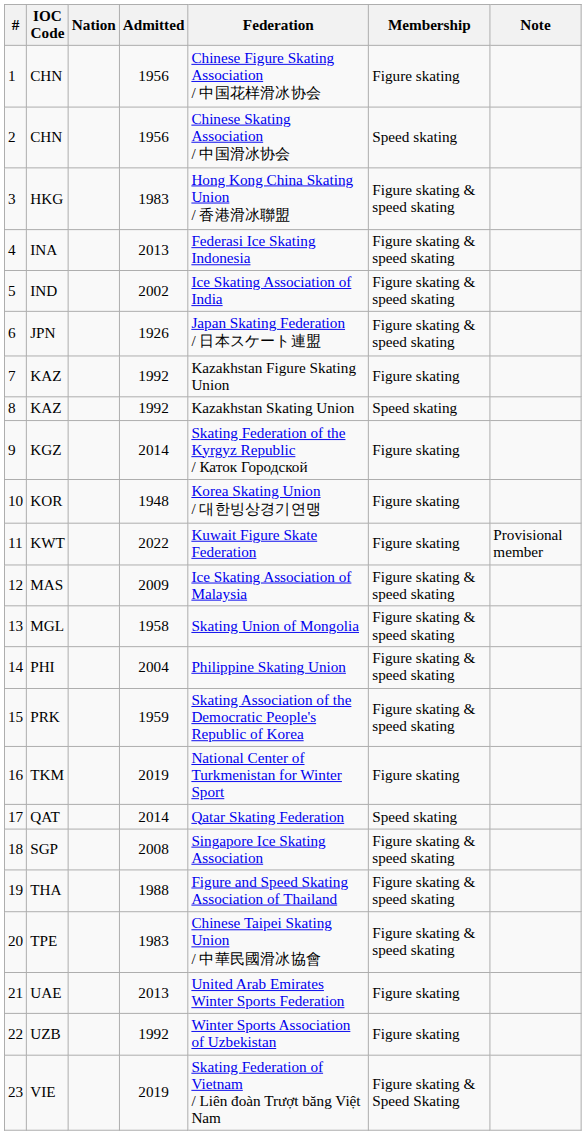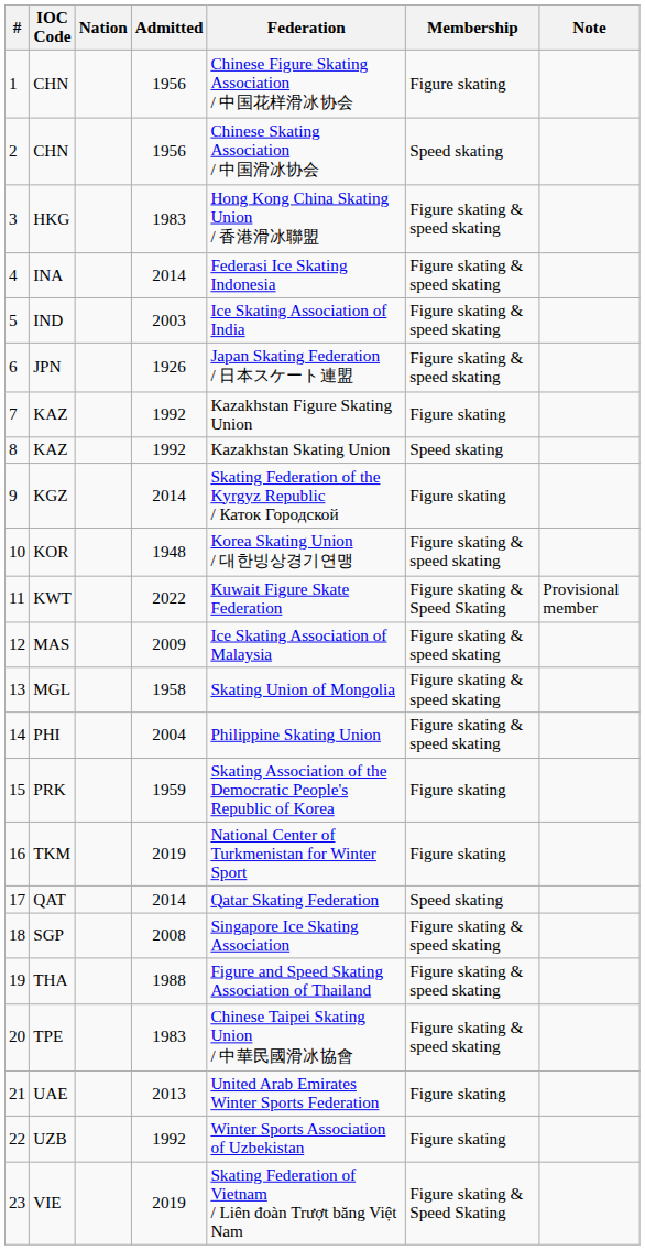 <table class="wikitable sortable">
 <tr>
 <th>#</th>
 <th>IOC <br> Code</th>
 <th>Nation</th>
 <th>Admitted</th>
 <th>Federation</th>
 <th>Membership</th>
 <th>Note</th>
 </tr>
 <tr>
 <td>1</td>
 <td>CHN</td>
 <td></td>
 <td style="text-align: center;">1956</td>
 <td><a href='#'>Chinese Figure Skating Association</a> <br>/ 中国花样滑冰协会</td>
 <td>Figure skating</td>
 <td></td>
 </tr>
 <tr>
 <td>2</td>
 <td>CHN</td>
 <td></td>
 <td style="text-align: center;">1956</td>
 <td><a href='#'>Chinese Skating Association</a> <br>/ 中国滑冰协会</td>
 <td>Speed skating</td>
 <td></td>
 </tr>
 <tr>
 <td>3</td>
 <td>HKG</td>
 <td></td>
 <td style="text-align: center;">1983</td>
 <td><a href='#'>Hong Kong China Skating Union</a> <br>/ 香港滑冰聯盟</td>
 <td>Figure skating & speed skating</td>
 <td></td>
 </tr>
 <tr>
 <td>4</td>
 <td>INA</td>
 <td></td>
-<td style="text-align: center;">2013</td>
+<td style="text-align: center;">2014</td>
 <td><a href='#'>Federasi Ice Skating Indonesia</a></td>
 <td>Figure skating & speed skating</td>
 <td></td>
 </tr>
 <tr>
 <td>5</td>
 <td>IND</td>
 <td></td>
-<td style="text-align: center;">2002</td>
+<td style="text-align: center;">2003</td>
 <td><a href='#'>Ice Skating Association of India</a></td>
 <td>Figure skating & speed skating</td>
 <td></td>
 </tr>
 <tr>
 <td>6</td>
 <td>JPN</td>
 <td></td>
 <td style="text-align: center;">1926</td>
 <td><a href='#'>Japan Skating Federation</a> <br>/ 日本スケート連盟</td>
 <td>Figure skating & speed skating</td>
 <td></td>
 </tr>
 <tr>
 <td>7</td>
 <td>KAZ</td>
 <td></td>
 <td style="text-align: center;">1992</td>
 <td>Kazakhstan Figure Skating Union</td>
 <td>Figure skating</td>
 <td></td>
 </tr>
 <tr>
 <td>8</td>
 <td>KAZ</td>
 <td></td>
 <td style="text-align: center;">1992</td>
 <td>Kazakhstan Skating Union</td>
 <td>Speed skating</td>
 <td></td>
 </tr>
 <tr>
 <td>9</td>
 <td>KGZ</td>
 <td></td>
 <td style="text-align: center;">2014</td>
 <td><a href='#'>Skating Federation of the Kyrgyz Republic</a> <br>/ Каток Городской</td>
 <td>Figure skating</td>
 <td></td>
 </tr>
 <tr>
 <td>10</td>
 <td>KOR</td>
 <td></td>
 <td style="text-align: center;">1948</td>
 <td><a href='#'>Korea Skating Union</a> <br>/ 대한빙상경기연맹</td>
-<td>Figure skating</td>
+<td>Figure skating & speed skating</td>
 <td></td>
 </tr>
 <tr>
 <td>11</td>
 <td>KWT</td>
 <td></td>
 <td style="text-align: center;">2022</td>
 <td><a href='#'>Kuwait Figure Skate Federation</a></td>
-<td>Figure skating</td>
+<td>Figure skating & Speed Skating</td>
 <td>Provisional member</td>
 </tr>
 <tr>
 <td>12</td>
 <td>MAS</td>
 <td></td>
 <td style="text-align: center;">2009</td>
 <td><a href='#'>Ice Skating Association of Malaysia</a></td>
 <td>Figure skating & speed skating</td>
 <td></td>
 </tr>
 <tr>
 <td>13</td>
 <td>MGL</td>
 <td></td>
 <td style="text-align: center;">1958</td>
 <td><a href='#'>Skating Union of Mongolia</a></td>
 <td>Figure skating & speed skating</td>
 <td></td>
 </tr>
 <tr>
 <td>14</td>
 <td>PHI</td>
 <td></td>
 <td style="text-align: center;">2004</td>
 <td><a href='#'>Philippine Skating Union</a></td>
 <td>Figure skating & speed skating</td>
 <td></td>
 </tr>
 <tr>
 <td>15</td>
 <td>PRK</td>
 <td></td>
 <td style="text-align: center;">1959</td>
 <td><a href='#'>Skating Association of the Democratic People's Republic of Korea</a></td>
-<td>Figure skating & speed skating</td>
+<td>Figure skating</td>
 <td></td>
 </tr>
 <tr>
 <td>16</td>
 <td>TKM</td>
 <td></td>
 <td style="text-align: center;">2019</td>
 <td><a href='#'>National Center of Turkmenistan for Winter Sport</a></td>
 <td>Figure skating</td>
 <td></td>
 </tr>
 <tr>
 <td>17</td>
 <td>QAT</td>
 <td></td>
 <td style="text-align: center;">2014</td>
 <td><a href='#'>Qatar Skating Federation</a></td>
 <td>Speed skating</td>
 <td></td>
 </tr>
 <tr>
 <td>18</td>
 <td>SGP</td>
 <td></td>
 <td style="text-align: center;">2008</td>
 <td><a href='#'>Singapore Ice Skating Association</a></td>
 <td>Figure skating & speed skating</td>
 <td></td>
 </tr>
 <tr>
 <td>19</td>
 <td>THA</td>
 <td></td>
 <td style="text-align: center;">1988</td>
 <td><a href='#'>Figure and Speed Skating Association of Thailand</a></td>
 <td>Figure skating & speed skating</td>
 <td></td>
 </tr>
 <tr>
 <td>20</td>
 <td>TPE</td>
 <td></td>
 <td style="text-align: center;">1983</td>
 <td><a href='#'>Chinese Taipei Skating Union</a> <br>/ 中華民國滑冰協會</td>
 <td>Figure skating & speed skating</td>
 <td></td>
 </tr>
 <tr>
 <td>21</td>
 <td>UAE</td>
 <td></td>
 <td style="text-align: center;">2013</td>
 <td><a href='#'>United Arab Emirates Winter Sports Federation</a></td>
 <td>Figure skating</td>
 <td></td>
 </tr>
 <tr>
 <td>22</td>
 <td>UZB</td>
 <td></td>
 <td style="text-align: center;">1992</td>
 <td><a href='#'>Winter Sports Association of Uzbekistan</a></td>
 <td>Figure skating</td>
 <td></td>
 </tr>
 <tr>
 <td>23</td>
 <td>VIE</td>
 <td></td>
 <td style="text-align: center;">2019</td>
 <td><a href='#'>Skating Federation of Vietnam</a> <br>/ Liên đoàn Trượt băng Việt Nam</td>
 <td>Figure skating & Speed Skating</td>
 <td></td>
 </tr>
 </table>
